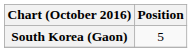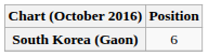 <table class="wikitable plainrowheaders" style="text-align:center;">
 <tr>
 <th scope="col">Chart (October 2016)</th>
 <th scope="col">Position</th>
 </tr>
 <tr>
 <th scope="row">South Korea (Gaon)</th>
-<td>5</td>
+<td>6</td>
 </tr>
 <tr>
 </tr>
 </table>
